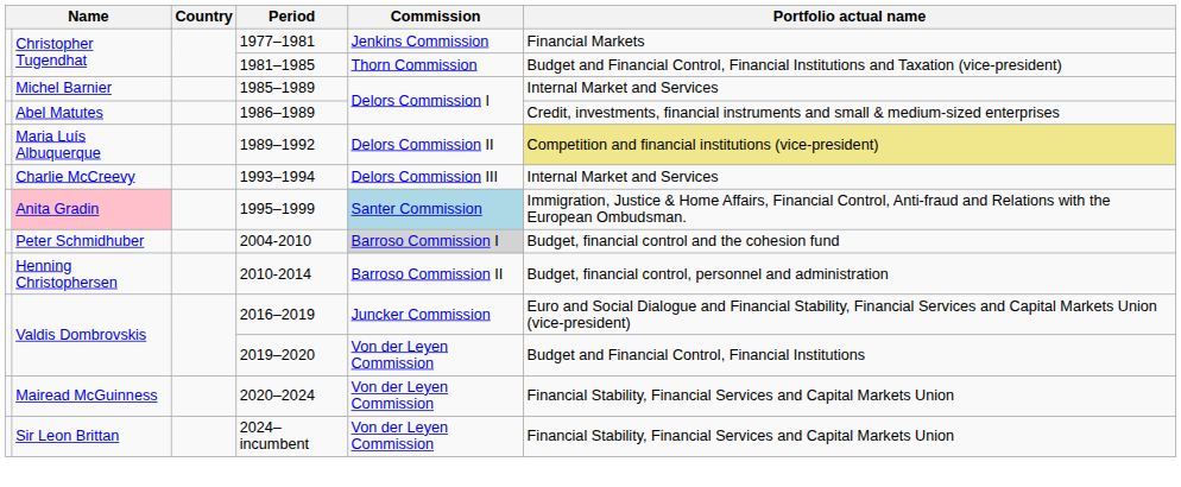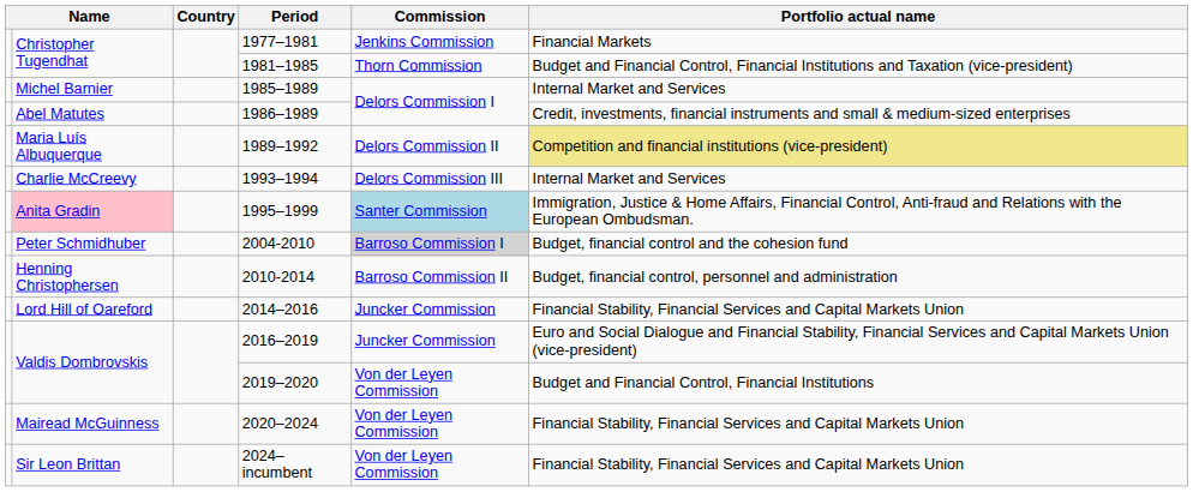 <table class="wikitable">
 <tr>
 <th colspan=2>Name</th>
 <th>Country</th>
 <th>Period</th>
 <th>Commission</th>
 <th>Portfolio actual name</th>
 </tr>
 <tr>
 <td rowspan="2"></td>
 <td rowspan="2"><a href='#'>Christopher Tugendhat</a></td>
 <td rowspan="2"></td>
 <td>1977–1981</td>
 <td><a href='#'>Jenkins Commission</a></td>
 <td>Financial Markets</td>
 </tr>
 <tr>
 <td>1981–1985</td>
 <td><a href='#'>Thorn Commission</a></td>
 <td>Budget and Financial Control, Financial Institutions and Taxation (vice-president)</td>
 </tr>
 <tr>
 <td></td>
 <td><a href='#'>Michel Barnier</a></td>
 <td></td>
 <td>1985–1989</td>
 <td rowspan="2"><a href='#'>Delors Commission</a> I</td>
 <td>Internal Market and Services</td>
 </tr>
 <tr>
 <td></td>
 <td><a href='#'>Abel Matutes</a></td>
 <td></td>
 <td>1986–1989</td>
 <td>Credit, investments, financial instruments and small & medium-sized enterprises</td>
 </tr>
 <tr>
 <td></td>
 <td><a href='#'>Maria Luís Albuquerque</a></td>
 <td></td>
 <td>1989–1992</td>
 <td><a href='#'>Delors Commission</a> II</td>
 <td style="background: khaki;">Competition and financial institutions (vice-president)</td>
 </tr>
 <tr>
 <td></td>
 <td><a href='#'>Charlie McCreevy</a></td>
 <td></td>
 <td>1993–1994</td>
 <td><a href='#'>Delors Commission</a> III</td>
 <td>Internal Market and Services</td>
 </tr>
 <tr>
 <td></td>
 <td style="background: pink;"><a href='#'>Anita Gradin</a></td>
 <td></td>
 <td>1995–1999</td>
 <td style="background: lightblue;"><a href='#'>Santer Commission</a></td>
 <td>Immigration, Justice & Home Affairs, Financial Control, Anti-fraud and Relations with the European Ombudsman.</td>
 </tr>
 <tr>
 <td></td>
 <td><a href='#'>Peter Schmidhuber</a></td>
 <td></td>
 <td>2004-2010</td>
 <td style="background: lightgrey;"><a href='#'>Barroso Commission</a> I</td>
 <td>Budget, financial control and the cohesion fund</td>
 </tr>
 <tr>
 <td></td>
 <td><a href='#'>Henning Christophersen</a></td>
 <td></td>
 <td>2010-2014</td>
 <td><a href='#'>Barroso Commission</a> II</td>
 <td>Budget, financial control, personnel and administration</td>
 </tr>
 <tr>
+<td></td>
+<td><a href='#'>Lord Hill of Oareford</a></td>
+<td></td>
+<td>2014–2016</td>
+<td><a href='#'>Juncker Commission</a></td>
+<td>Financial Stability, Financial Services and Capital Markets Union</td>
+</tr>
+<tr>
 <td rowspan="2"></td>
 <td rowspan="2"><a href='#'>Valdis Dombrovskis</a></td>
 <td rowspan="2"></td>
 <td>2016–2019</td>
 <td><a href='#'>Juncker Commission</a></td>
 <td>Euro and Social Dialogue and Financial Stability, Financial Services and Capital Markets Union (vice-president)</td>
 </tr>
 <tr>
 <td>2019–2020</td>
 <td><a href='#'>Von der Leyen Commission</a></td>
 <td>Budget and Financial Control, Financial Institutions</td>
 </tr>
 <tr>
 <td></td>
 <td><a href='#'>Mairead McGuinness</a></td>
 <td></td>
 <td>2020–2024</td>
 <td><a href='#'>Von der Leyen Commission</a></td>
 <td>Financial Stability, Financial Services and Capital Markets Union</td>
 </tr>
 <tr>
 <td></td>
 <td><a href='#'>Sir Leon Brittan</a></td>
 <td></td>
 <td>2024–incumbent</td>
 <td><a href='#'>Von der Leyen Commission</a></td>
 <td>Financial Stability, Financial Services and Capital Markets Union</td>
 </tr>
 </table>
